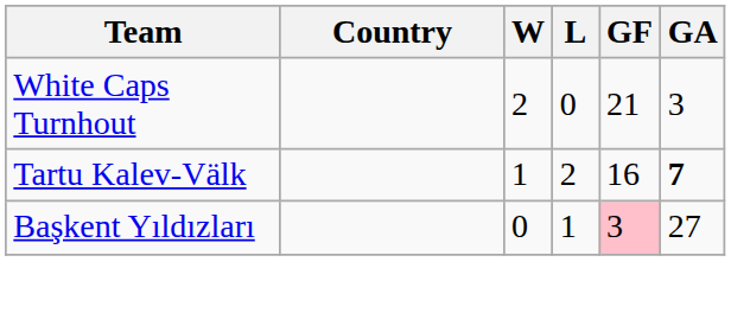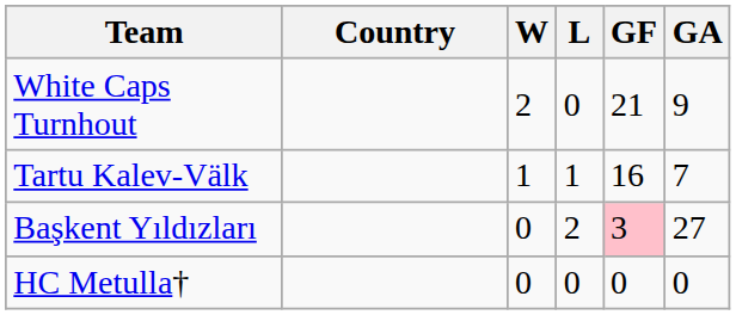 <table class="wikitable">
 <tr>
 <th width="125">Team</th>
 <th width="100">Country</th>
 <th width="15">W</th>
 <th width="15">L</th>
 <th width="15">GF</th>
 <th width="15">GA</th>
 </tr>
 <tr>
 <td><a href='#'>White Caps Turnhout</a></td>
 <td></td>
 <td>2</td>
 <td>0</td>
 <td>21</td>
-<td>3</td>
+<td>9</td>
 </tr>
 <tr>
 <td><a href='#'>Tartu Kalev-Välk</a></td>
 <td></td>
 <td>1</td>
-<td>2</td>
+<td>1</td>
 <td>16</td>
-<td><strong>7</strong></td>
+<td>7</td>
 </tr>
 <tr>
 <td><a href='#'>Başkent Yıldızları</a></td>
 <td></td>
 <td>0</td>
-<td>1</td>
+<td>2</td>
 <td style="background: pink;">3</td>
 <td>27</td>
 </tr>
+<tr>
+<td><a href='#'>HC Metulla</a>†</td>
+<td></td>
+<td>0</td>
+<td>0</td>
+<td>0</td>
+<td>0</td>
+</tr>
 </table>
